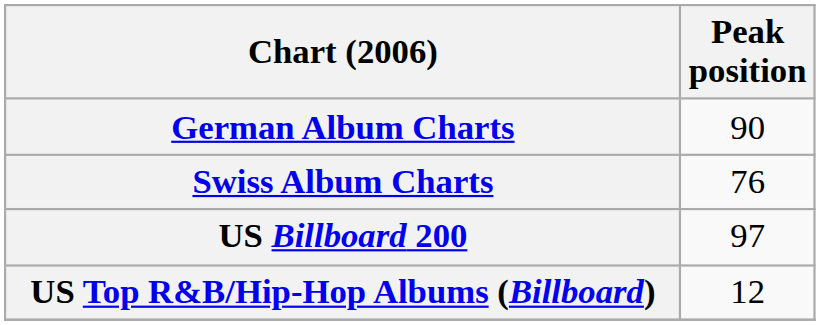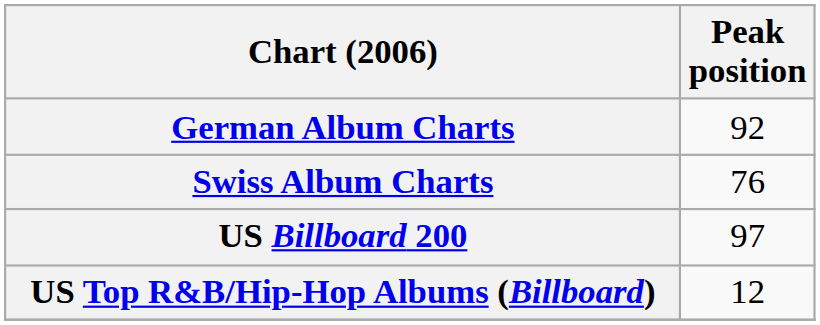 <table class="wikitable plainrowheaders sortable" style="text-align:center;">
 <tr>
 <th scope="col" style="width:19em;">Chart (2006)</th>
 <th scope="col">Peak<br>position</th>
 </tr>
 <tr>
 <th scope="row"><a href='#'>German Album Charts</a></th>
-<td>90</td>
+<td>92</td>
 </tr>
 <tr>
 <th scope="row"><a href='#'>Swiss Album Charts</a></th>
 <td>76</td>
 </tr>
 <tr>
 <th scope="row">US <a href='#'><em>Billboard</em> 200</a></th>
 <td>97</td>
 </tr>
 <tr>
 <th scope="row">US <a href='#'>Top R&B/Hip-Hop Albums</a> (<em><a href='#'>Billboard</a></em>)</th>
 <td>12</td>
 </tr>
 <tr>
 </tr>
 </table>
